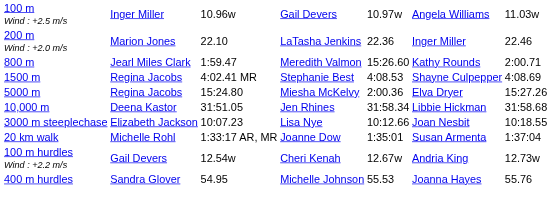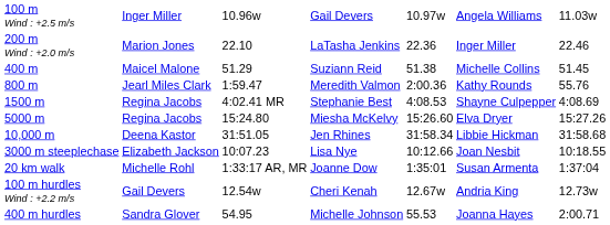 <table>
 <tr>
 <td><a href='#'>100 m</a><br><small><em>Wind : +2.5 m/s</em></small></td>
 <td><a href='#'>Inger Miller</a></td>
 <td>10.96w</td>
 <td><a href='#'>Gail Devers</a></td>
 <td>10.97w</td>
 <td><a href='#'>Angela Williams</a></td>
 <td>11.03w</td>
 </tr>
 <tr>
 <td><a href='#'>200 m</a><br><small><em>Wind : +2.0 m/s</em></small></td>
 <td><a href='#'>Marion Jones</a></td>
 <td>22.10</td>
 <td><a href='#'>LaTasha Jenkins</a></td>
 <td>22.36</td>
 <td><a href='#'>Inger Miller</a></td>
 <td>22.46</td>
 </tr>
 <tr>
+<td><a href='#'>400 m</a></td>
+<td><a href='#'>Maicel Malone</a></td>
+<td>51.29</td>
+<td><a href='#'>Suziann Reid</a></td>
+<td>51.38</td>
+<td><a href='#'>Michelle Collins</a></td>
+<td>51.45</td>
+</tr>
+<tr>
 <td><a href='#'>800 m</a></td>
 <td><a href='#'>Jearl Miles Clark</a></td>
 <td>1:59.47</td>
 <td><a href='#'>Meredith Valmon</a></td>
-<td>15:26.60</td>
+<td>2:00.36</td>
 <td><a href='#'>Kathy Rounds</a></td>
-<td>2:00.71</td>
+<td>55.76</td>
 </tr>
 <tr>
 <td><a href='#'>1500 m</a></td>
 <td><a href='#'>Regina Jacobs</a></td>
 <td>4:02.41	MR</td>
 <td><a href='#'>Stephanie Best</a></td>
 <td>4:08.53</td>
 <td><a href='#'>Shayne Culpepper</a></td>
 <td>4:08.69</td>
 </tr>
 <tr>
 <td><a href='#'>5000 m</a></td>
 <td><a href='#'>Regina Jacobs</a></td>
 <td>15:24.80</td>
 <td><a href='#'>Miesha McKelvy</a></td>
-<td>2:00.36</td>
+<td>15:26.60</td>
 <td><a href='#'>Elva Dryer</a></td>
 <td>15:27.26</td>
 </tr>
 <tr>
 <td><a href='#'>10,000 m</a></td>
 <td><a href='#'>Deena Kastor</a></td>
 <td>31:51.05</td>
 <td><a href='#'>Jen Rhines</a></td>
 <td>31:58.34</td>
 <td><a href='#'>Libbie Hickman</a></td>
 <td>31:58.68</td>
 </tr>
 <tr>
 <td><a href='#'>3000 m steeplechase</a></td>
 <td><a href='#'>Elizabeth Jackson</a></td>
 <td>10:07.23</td>
 <td><a href='#'>Lisa Nye</a></td>
 <td>10:12.66</td>
 <td><a href='#'>Joan Nesbit</a></td>
 <td>10:18.55</td>
 </tr>
 <tr>
 <td><a href='#'>20 km walk</a></td>
 <td><a href='#'>Michelle Rohl</a></td>
 <td>1:33:17	AR, MR</td>
 <td><a href='#'>Joanne Dow</a></td>
 <td>1:35:01</td>
 <td><a href='#'>Susan Armenta</a></td>
 <td>1:37:04</td>
 </tr>
 <tr>
 <td><a href='#'>100 m hurdles</a><br><small><em>Wind : +2.2 m/s</em></small></td>
 <td><a href='#'>Gail Devers</a></td>
 <td>12.54w</td>
 <td><a href='#'>Cheri Kenah</a></td>
 <td>12.67w</td>
 <td><a href='#'>Andria King</a></td>
 <td>12.73w</td>
 </tr>
 <tr>
 <td><a href='#'>400 m hurdles</a></td>
 <td><a href='#'>Sandra Glover</a></td>
 <td>54.95</td>
 <td><a href='#'>Michelle Johnson</a></td>
 <td>55.53</td>
 <td><a href='#'>Joanna Hayes</a></td>
-<td>55.76</td>
+<td>2:00.71</td>
 </tr>
 </table>
